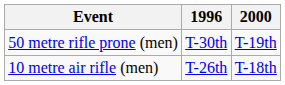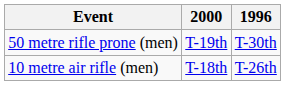 <table class="wikitable" style="text-align: center">
 <tr>
 <th>Event</th>
+<th>2000</th>
 <th>1996</th>
-<th>2000</th>
 </tr>
 <tr>
 <td align=left><a href='#'>50 metre rifle prone</a> (men)</td>
+<td><a href='#'>T-19th</a></td>
 <td><a href='#'>T-30th</a></td>
-<td><a href='#'>T-19th</a></td>
 </tr>
 <tr>
 <td align=left><a href='#'>10 metre air rifle</a> (men)</td>
+<td><a href='#'>T-18th</a></td>
 <td><a href='#'>T-26th</a></td>
-<td><a href='#'>T-18th</a></td>
 </tr>
 </table>
